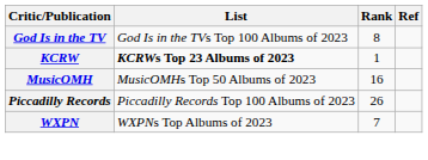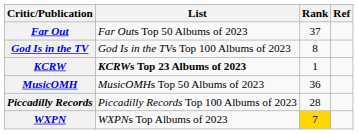 <table class="wikitable sortable plainrowheaders">
 <tr>
 <th scope="col">Critic/Publication</th>
 <th scope="col">List</th>
 <th scope="col">Rank</th>
 <th scope="col">Ref</th>
+</tr>
+<tr>
+<th scope="row"><em><a href='#'>Far Out</a></em></th>
+<td><em>Far Out</em>s Top 50 Albums of 2023</td>
+<td style="text-align:center;">37</td>
+<td style="text-align:center;"></td>
 </tr>
 <tr>
 <th scope="row"><em><a href='#'>God Is in the TV</a></em></th>
 <td><em>God Is in the TV</em>s Top 100 Albums of 2023</td>
 <td style="text-align:center;">8</td>
 <td style="text-align:center;"></td>
 </tr>
 <tr>
 <th scope="row"><em><a href='#'>KCRW</a></em></th>
 <td><strong><em>KCRW</em>s Top 23 Albums of 2023</strong></td>
 <td style="text-align:center;">1</td>
 <td style="text-align:center;"></td>
 </tr>
 <tr>
 <th scope="row"><em><a href='#'>MusicOMH</a></em></th>
 <td><em>MusicOMH</em>s Top 50 Albums of 2023</td>
-<td style="text-align:center;">16</td>
+<td style="text-align:center;">36</td>
 <td style="text-align:center;"></td>
 </tr>
 <tr>
 <th scope="row"><em>Piccadilly Records</em></th>
 <td><em>Piccadilly Records</em> Top 100 Albums of 2023</td>
-<td style="text-align:center;">26</td>
+<td style="text-align:center;">28</td>
 <td style="text-align:center;"></td>
 </tr>
 <tr>
 <th scope="row"><em><a href='#'>WXPN</a></em></th>
 <td><em>WXPN</em>s Top Albums of 2023</td>
-<td style="text-align:center;">7</td>
+<td style="background: gold; text-align:center;">7</td>
 <td style="text-align:center;"></td>
 </tr>
 </table>
